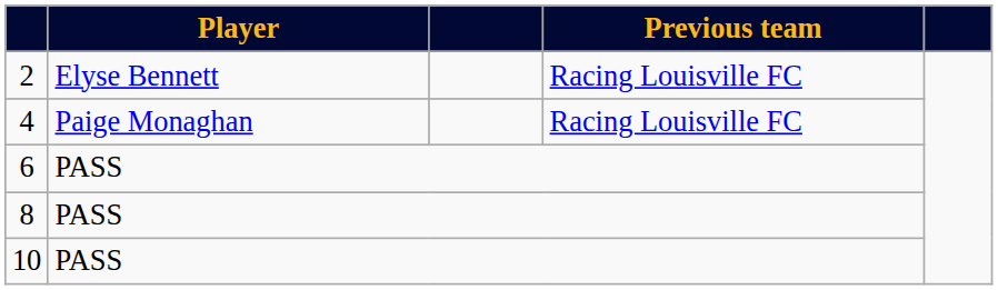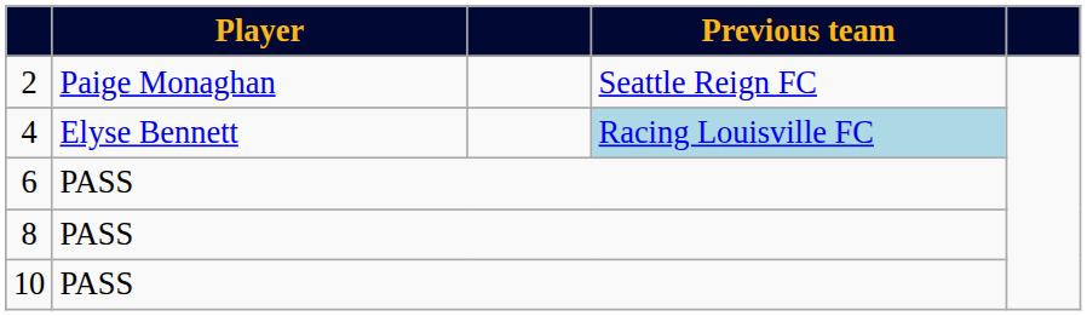 <table class="wikitable sortable" style="text-align:left;">
 <tr>
 <th style="background:#000833; color:#FDB71A;"></th>
 <th style="background:#000833; color:#FDB71A; width:200px;">Player</th>
 <th style="background:#000833; color:#FDB71A; width:55px;"></th>
 <th style="background:#000833; color:#FDB71A; width:200px;">Previous team</th>
 <th style="background:#000833; color:#FDB71A; width:30px;"></th>
 </tr>
 <tr>
 <td align="center">2</td>
-<td> <a href='#'>Elyse Bennett</a></td>
+<td> <a href='#'>Paige Monaghan</a></td>
 <td align="center"></td>
-<td><a href='#'>Racing Louisville FC</a></td>
+<td><a href='#'>Seattle Reign FC</a></td>
 <td rowspan="5"></td>
 </tr>
 <tr>
 <td align="center">4</td>
-<td> <a href='#'>Paige Monaghan</a></td>
+<td> <a href='#'>Elyse Bennett</a></td>
 <td></td>
-<td><a href='#'>Racing Louisville FC</a></td>
+<td style="background: lightblue;"><a href='#'>Racing Louisville FC</a></td>
 </tr>
 <tr>
 <td align="center">6</td>
 <td colspan="3">PASS</td>
 </tr>
 <tr>
 <td align="center">8</td>
 <td colspan="3">PASS</td>
 </tr>
 <tr>
 <td align="center">10</td>
 <td colspan="3">PASS</td>
 </tr>
 </table>
